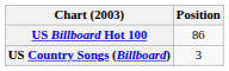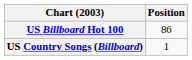 <table class="wikitable sortable plainrowheaders">
 <tr>
 <th scope="col">Chart (2003)</th>
 <th scope="col">Position</th>
 </tr>
 <tr>
 <th scope="row"><a href='#'>US <em>Billboard</em> Hot 100</a></th>
 <td align="center">86</td>
 </tr>
 <tr>
 <th scope="row">US <a href='#'>Country Songs</a> (<em><a href='#'>Billboard</a></em>)</th>
-<td align="center">3</td>
+<td align="center">1</td>
 </tr>
 </table>
